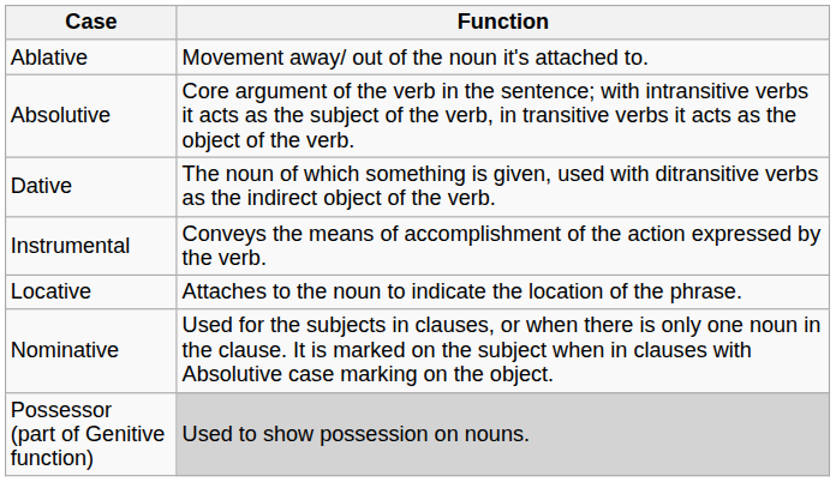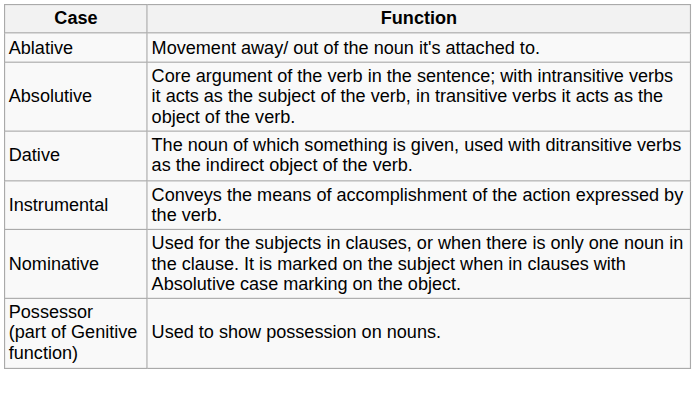 <table class="wikitable">
 <tr>
 <th>Case</th>
 <th>Function</th>
 </tr>
 <tr>
 <td>Ablative</td>
 <td>Movement away/ out of the noun it's attached to.</td>
 </tr>
 <tr>
 <td>Absolutive</td>
 <td>Core argument of the verb in the sentence; with intransitive verbs it acts as the subject of the verb, in transitive verbs it acts as the object of the verb.</td>
 </tr>
 <tr>
 <td>Dative</td>
 <td>The noun of which something is given, used with ditransitive verbs as the indirect object of the verb.</td>
 </tr>
 <tr>
 <td>Instrumental</td>
 <td>Conveys the means of accomplishment of the action expressed by the verb.</td>
 </tr>
 <tr>
-<td>Locative</td>
-<td>Attaches to the noun to indicate the location of the phrase.</td>
-</tr>
-<tr>
 <td>Nominative</td>
 <td>Used for the subjects in clauses, or when there is only one noun in the clause. It is marked on the subject when in clauses with Absolutive case marking on the object.</td>
 </tr>
 <tr>
 <td>Possessor<br>(part of Genitive function)</td>
-<td style="background: lightgrey;">Used to show possession on nouns.</td>
+<td>Used to show possession on nouns.</td>
 </tr>
 </table>
